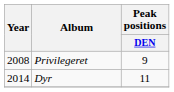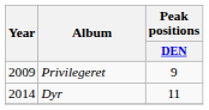 <table class="wikitable">
 <tr>
 <th align="center" rowspan="2" width="10">Year</th>
 <th align="center" rowspan="2" width="120">Album</th>
 <th align="center" colspan="1" width="20">Peak positions</th>
 </tr>
 <tr>
 <th scope="col" style="width:3em;font-size:90%;"><a href='#'>DEN</a><br></th>
 </tr>
 <tr>
-<td style="text-align:center;">2008</td>
+<td style="text-align:center;">2009</td>
 <td><em>Privilegeret</em></td>
 <td style="text-align:center;">9</td>
 </tr>
 <tr>
 <td style="text-align:center;">2014</td>
 <td><em>Dyr</em></td>
 <td style="text-align:center;">11</td>
 </tr>
 <tr>
 </tr>
 </table>
